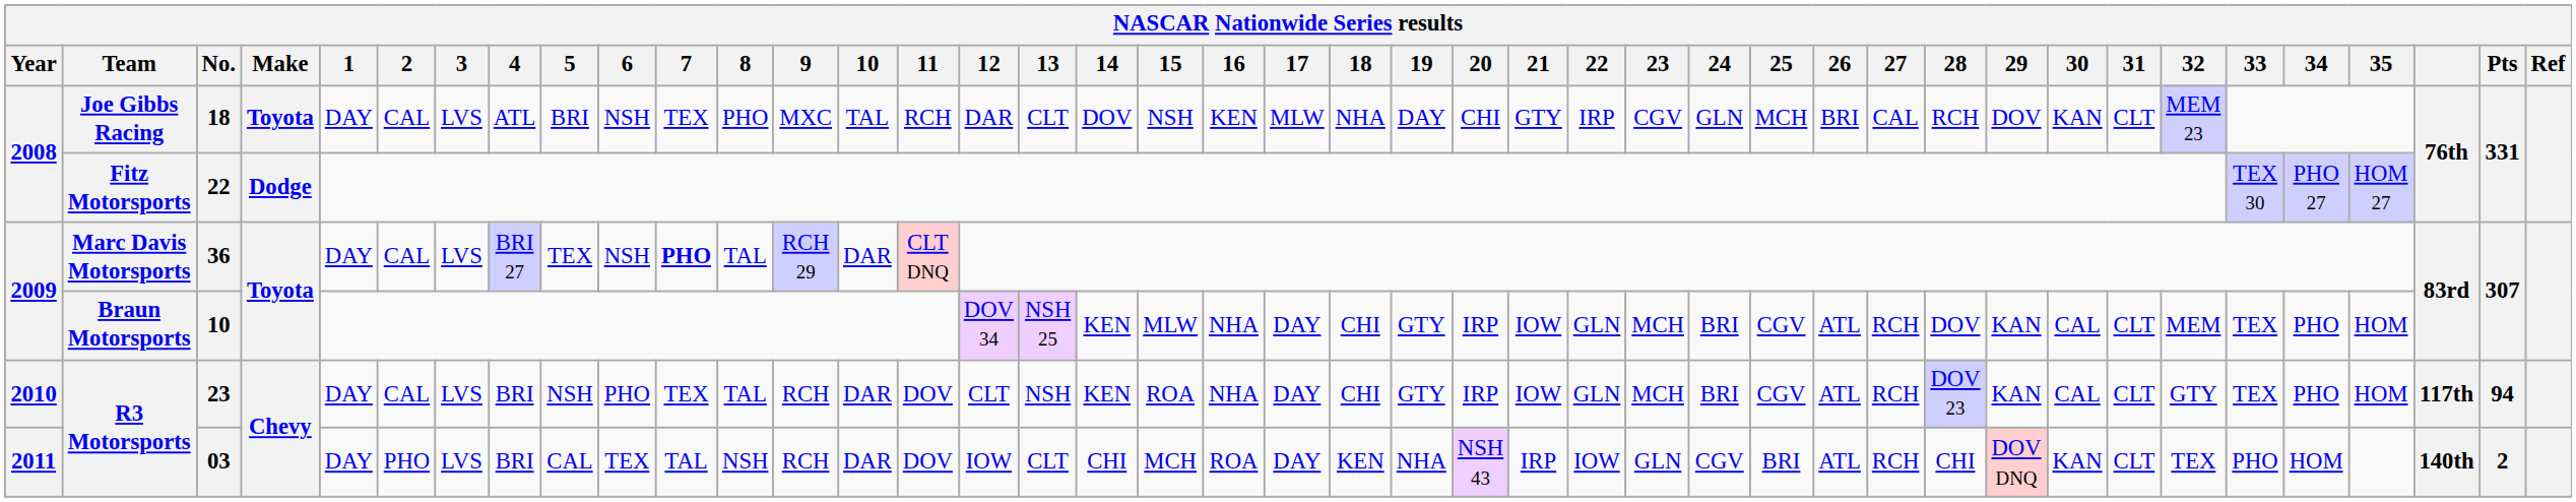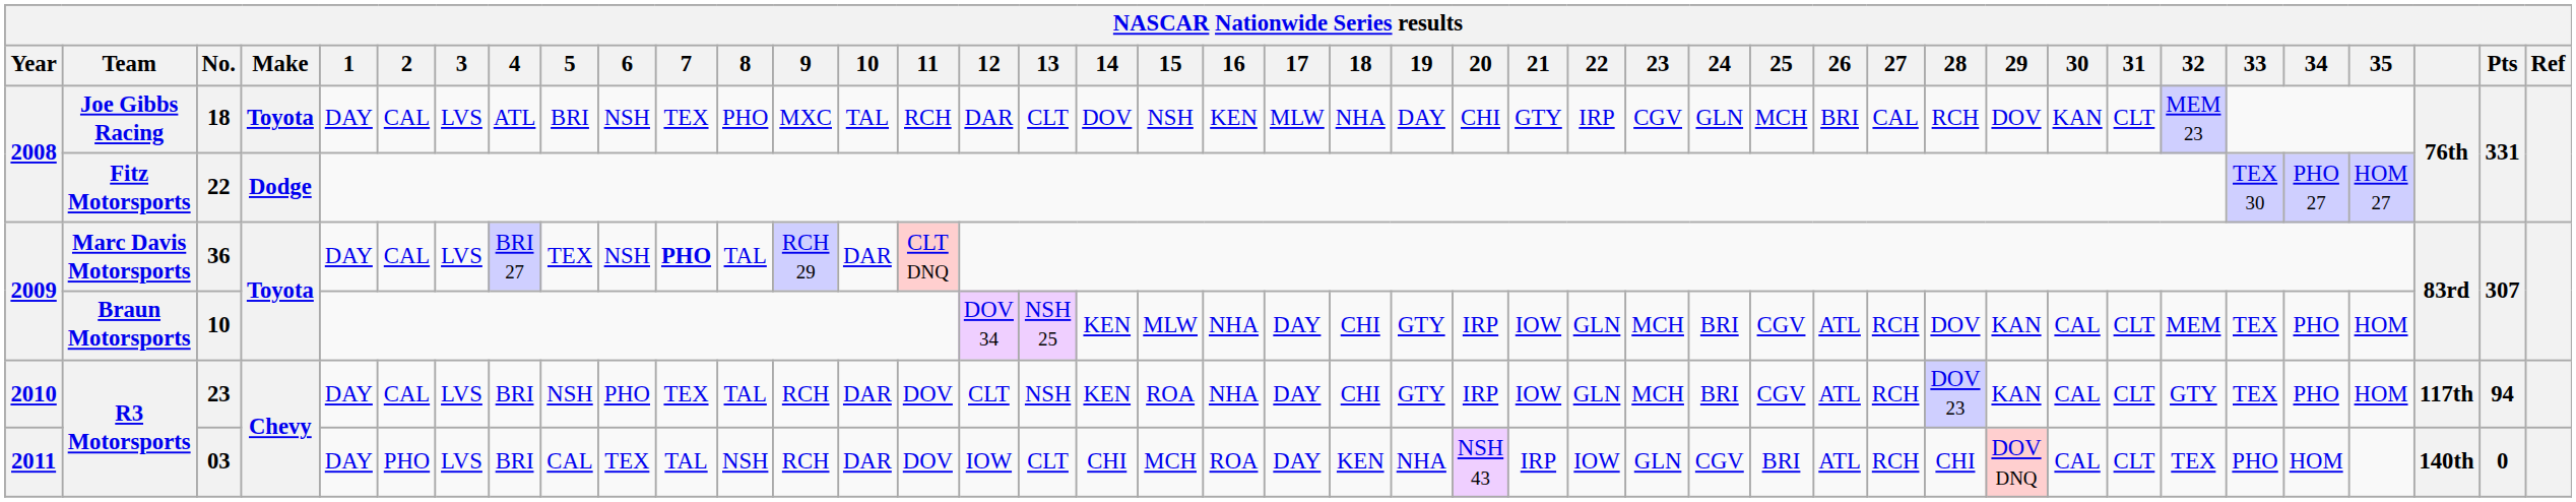 <table class="wikitable" style="text-align:center; font-size:75%">
 <tr>
 <th colspan=42><a href='#'>NASCAR</a> <a href='#'>Nationwide Series</a> results</th>
 </tr>
 <tr>
 <th>Year</th>
 <th>Team</th>
 <th>No.</th>
 <th>Make</th>
 <th>1</th>
 <th>2</th>
 <th>3</th>
 <th>4</th>
 <th>5</th>
 <th>6</th>
 <th>7</th>
 <th>8</th>
 <th>9</th>
 <th>10</th>
 <th>11</th>
 <th>12</th>
 <th>13</th>
 <th>14</th>
 <th>15</th>
 <th>16</th>
 <th>17</th>
 <th>18</th>
 <th>19</th>
 <th>20</th>
 <th>21</th>
 <th>22</th>
 <th>23</th>
 <th>24</th>
 <th>25</th>
 <th>26</th>
 <th>27</th>
 <th>28</th>
 <th>29</th>
 <th>30</th>
 <th>31</th>
 <th>32</th>
 <th>33</th>
 <th>34</th>
 <th>35</th>
 <th></th>
 <th>Pts</th>
 <th>Ref</th>
 </tr>
 <tr>
 <th rowspan=2><a href='#'>2008</a></th>
 <th><a href='#'>Joe Gibbs Racing</a></th>
 <th>18</th>
 <th><a href='#'>Toyota</a></th>
 <td><a href='#'>DAY</a></td>
 <td><a href='#'>CAL</a></td>
 <td><a href='#'>LVS</a></td>
 <td><a href='#'>ATL</a></td>
 <td><a href='#'>BRI</a></td>
 <td><a href='#'>NSH</a></td>
 <td><a href='#'>TEX</a></td>
 <td><a href='#'>PHO</a></td>
 <td><a href='#'>MXC</a></td>
 <td><a href='#'>TAL</a></td>
 <td><a href='#'>RCH</a></td>
 <td><a href='#'>DAR</a></td>
 <td><a href='#'>CLT</a></td>
 <td><a href='#'>DOV</a></td>
 <td><a href='#'>NSH</a></td>
 <td><a href='#'>KEN</a></td>
 <td><a href='#'>MLW</a></td>
 <td><a href='#'>NHA</a></td>
 <td><a href='#'>DAY</a></td>
 <td><a href='#'>CHI</a></td>
 <td><a href='#'>GTY</a></td>
 <td><a href='#'>IRP</a></td>
 <td><a href='#'>CGV</a></td>
 <td><a href='#'>GLN</a></td>
 <td><a href='#'>MCH</a></td>
 <td><a href='#'>BRI</a></td>
 <td><a href='#'>CAL</a></td>
 <td><a href='#'>RCH</a></td>
 <td><a href='#'>DOV</a></td>
 <td><a href='#'>KAN</a></td>
 <td><a href='#'>CLT</a></td>
 <td style="background:#CFCFFF;"><a href='#'>MEM</a><br><small>23</small></td>
 <td colspan=3></td>
 <th rowspan=2>76th</th>
 <th rowspan=2>331</th>
 <th rowspan=2></th>
 </tr>
 <tr>
 <th><a href='#'>Fitz Motorsports</a></th>
 <th>22</th>
 <th><a href='#'>Dodge</a></th>
 <td colspan=32></td>
 <td style="background:#CFCFFF;"><a href='#'>TEX</a><br><small>30</small></td>
 <td style="background:#CFCFFF;"><a href='#'>PHO</a><br><small>27</small></td>
 <td style="background:#CFCFFF;"><a href='#'>HOM</a><br><small>27</small></td>
 </tr>
 <tr>
 <th rowspan=2><a href='#'>2009</a></th>
 <th><a href='#'>Marc Davis Motorsports</a></th>
 <th>36</th>
 <th rowspan="2"><a href='#'>Toyota</a></th>
 <td><a href='#'>DAY</a></td>
 <td><a href='#'>CAL</a></td>
 <td><a href='#'>LVS</a></td>
 <td style="background:#CFCFFF;"><a href='#'>BRI</a><br><small>27</small></td>
 <td><a href='#'>TEX</a></td>
 <td><a href='#'>NSH</a></td>
 <td><strong><a href='#'>PHO</a></strong></td>
 <td><a href='#'>TAL</a></td>
 <td style="background:#CFCFFF;"><a href='#'>RCH</a><br><small>29</small></td>
 <td><a href='#'>DAR</a></td>
 <td style="background:#FFCFCF;"><a href='#'>CLT</a><br><small>DNQ</small></td>
 <td colspan=24></td>
 <th rowspan=2>83rd</th>
 <th rowspan=2>307</th>
 <th rowspan=2></th>
 </tr>
 <tr>
 <th><a href='#'>Braun Motorsports</a></th>
 <th>10</th>
 <td colspan=11></td>
 <td style="background:#EFCFFF;"><a href='#'>DOV</a><br><small>34</small></td>
 <td style="background:#EFCFFF;"><a href='#'>NSH</a><br><small>25</small></td>
 <td><a href='#'>KEN</a></td>
 <td><a href='#'>MLW</a></td>
 <td><a href='#'>NHA</a></td>
 <td><a href='#'>DAY</a></td>
 <td><a href='#'>CHI</a></td>
 <td><a href='#'>GTY</a></td>
 <td><a href='#'>IRP</a></td>
 <td><a href='#'>IOW</a></td>
 <td><a href='#'>GLN</a></td>
 <td><a href='#'>MCH</a></td>
 <td><a href='#'>BRI</a></td>
 <td><a href='#'>CGV</a></td>
 <td><a href='#'>ATL</a></td>
 <td><a href='#'>RCH</a></td>
 <td><a href='#'>DOV</a></td>
 <td><a href='#'>KAN</a></td>
 <td><a href='#'>CAL</a></td>
 <td><a href='#'>CLT</a></td>
 <td><a href='#'>MEM</a></td>
 <td><a href='#'>TEX</a></td>
 <td><a href='#'>PHO</a></td>
 <td><a href='#'>HOM</a></td>
 </tr>
 <tr>
 <th><a href='#'>2010</a></th>
 <th rowspan=2><a href='#'>R3 Motorsports</a></th>
 <th>23</th>
 <th rowspan=2><a href='#'>Chevy</a></th>
 <td><a href='#'>DAY</a></td>
 <td><a href='#'>CAL</a></td>
 <td><a href='#'>LVS</a></td>
 <td><a href='#'>BRI</a></td>
 <td><a href='#'>NSH</a></td>
 <td><a href='#'>PHO</a></td>
 <td><a href='#'>TEX</a></td>
 <td><a href='#'>TAL</a></td>
 <td><a href='#'>RCH</a></td>
 <td><a href='#'>DAR</a></td>
 <td><a href='#'>DOV</a></td>
 <td><a href='#'>CLT</a></td>
 <td><a href='#'>NSH</a></td>
 <td><a href='#'>KEN</a></td>
 <td><a href='#'>ROA</a></td>
 <td><a href='#'>NHA</a></td>
 <td><a href='#'>DAY</a></td>
 <td><a href='#'>CHI</a></td>
 <td><a href='#'>GTY</a></td>
 <td><a href='#'>IRP</a></td>
 <td><a href='#'>IOW</a></td>
 <td><a href='#'>GLN</a></td>
 <td><a href='#'>MCH</a></td>
 <td><a href='#'>BRI</a></td>
 <td><a href='#'>CGV</a></td>
 <td><a href='#'>ATL</a></td>
 <td><a href='#'>RCH</a></td>
 <td style="background:#CFCFFF;"><a href='#'>DOV</a><br><small>23</small></td>
 <td><a href='#'>KAN</a></td>
 <td><a href='#'>CAL</a></td>
 <td><a href='#'>CLT</a></td>
 <td><a href='#'>GTY</a></td>
 <td><a href='#'>TEX</a></td>
 <td><a href='#'>PHO</a></td>
 <td><a href='#'>HOM</a></td>
 <th>117th</th>
 <th>94</th>
 <th></th>
 </tr>
 <tr>
 <th><a href='#'>2011</a></th>
 <th>03</th>
 <td><a href='#'>DAY</a></td>
 <td><a href='#'>PHO</a></td>
 <td><a href='#'>LVS</a></td>
 <td><a href='#'>BRI</a></td>
 <td><a href='#'>CAL</a></td>
 <td><a href='#'>TEX</a></td>
 <td><a href='#'>TAL</a></td>
 <td><a href='#'>NSH</a></td>
 <td><a href='#'>RCH</a></td>
 <td><a href='#'>DAR</a></td>
 <td><a href='#'>DOV</a></td>
 <td><a href='#'>IOW</a></td>
 <td><a href='#'>CLT</a></td>
 <td><a href='#'>CHI</a></td>
 <td><a href='#'>MCH</a></td>
 <td><a href='#'>ROA</a></td>
 <td><a href='#'>DAY</a></td>
 <td><a href='#'>KEN</a></td>
 <td><a href='#'>NHA</a></td>
 <td style="background:#EFCFFF;"><a href='#'>NSH</a><br><small>43</small></td>
 <td><a href='#'>IRP</a></td>
 <td><a href='#'>IOW</a></td>
 <td><a href='#'>GLN</a></td>
 <td><a href='#'>CGV</a></td>
 <td><a href='#'>BRI</a></td>
 <td><a href='#'>ATL</a></td>
 <td><a href='#'>RCH</a></td>
 <td><a href='#'>CHI</a></td>
 <td style="background:#FFCFCF;"><a href='#'>DOV</a><br><small>DNQ</small></td>
-<td><a href='#'>KAN</a></td>
+<td><a href='#'>CAL</a></td>
 <td><a href='#'>CLT</a></td>
 <td><a href='#'>TEX</a></td>
 <td><a href='#'>PHO</a></td>
 <td><a href='#'>HOM</a></td>
 <td></td>
 <th>140th</th>
-<th>2</th>
+<th>0</th>
 <th></th>
 </tr>
 </table>
